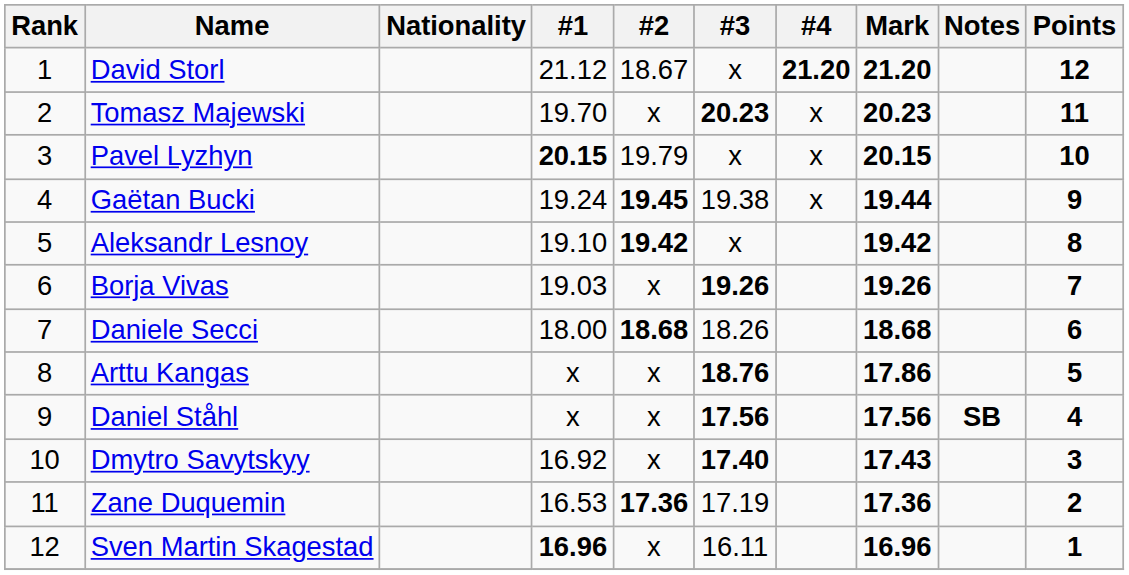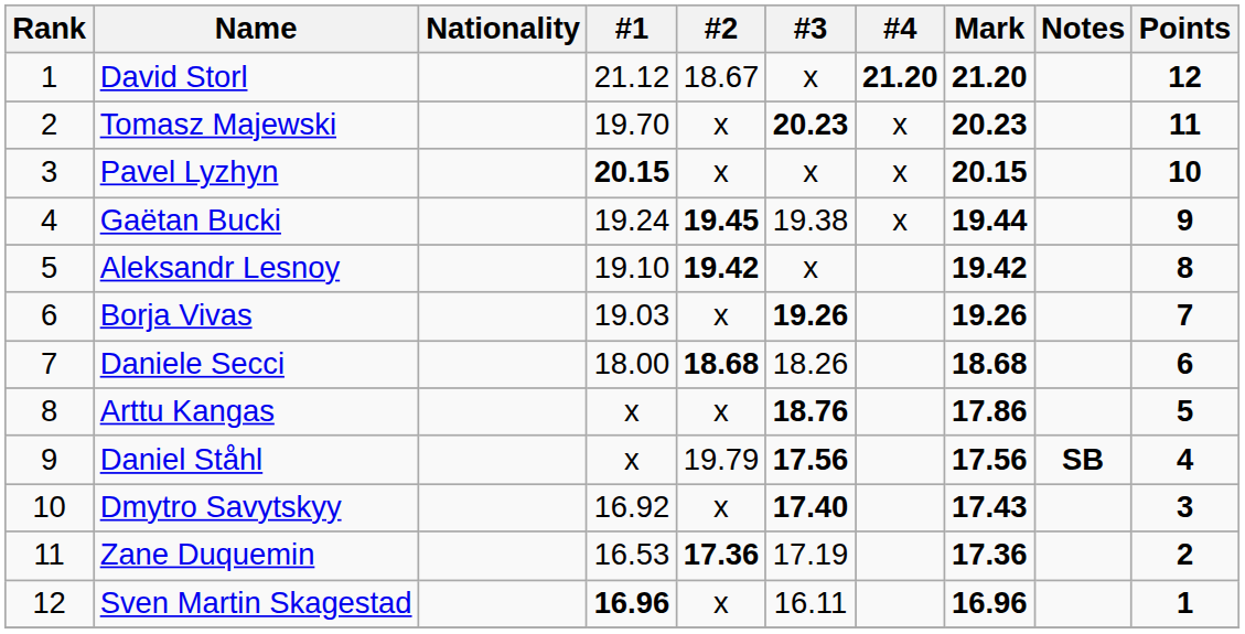 <table class="wikitable sortable" style="text-align:center">
 <tr>
 <th>Rank</th>
 <th>Name</th>
 <th>Nationality</th>
 <th>#1</th>
 <th>#2</th>
 <th>#3</th>
 <th>#4</th>
 <th>Mark</th>
 <th>Notes</th>
 <th>Points</th>
 </tr>
 <tr>
 <td>1</td>
 <td align=left><a href='#'>David Storl</a></td>
 <td align=left></td>
 <td>21.12</td>
 <td>18.67</td>
 <td>x</td>
 <td><strong>21.20</strong></td>
 <td><strong>21.20</strong></td>
 <td></td>
 <td><strong>12</strong></td>
 </tr>
 <tr>
 <td>2</td>
 <td align=left><a href='#'>Tomasz Majewski</a></td>
 <td align=left></td>
 <td>19.70</td>
 <td>x</td>
 <td><strong>20.23</strong></td>
 <td>x</td>
 <td><strong>20.23</strong></td>
 <td></td>
 <td><strong>11</strong></td>
 </tr>
 <tr>
 <td>3</td>
 <td align=left><a href='#'>Pavel Lyzhyn</a></td>
 <td align=left></td>
 <td><strong>20.15</strong></td>
-<td>19.79</td>
+<td>x</td>
 <td>x</td>
 <td>x</td>
 <td><strong>20.15</strong></td>
 <td></td>
 <td><strong>10</strong></td>
 </tr>
 <tr>
 <td>4</td>
 <td align=left><a href='#'>Gaëtan Bucki</a></td>
 <td align=left></td>
 <td>19.24</td>
 <td><strong>19.45</strong></td>
 <td>19.38</td>
 <td>x</td>
 <td><strong>19.44</strong></td>
 <td></td>
 <td><strong>9</strong></td>
 </tr>
 <tr>
 <td>5</td>
 <td align=left><a href='#'>Aleksandr Lesnoy</a></td>
 <td align=left></td>
 <td>19.10</td>
 <td><strong>19.42</strong></td>
 <td>x</td>
 <td></td>
 <td><strong>19.42</strong></td>
 <td></td>
 <td><strong>8</strong></td>
 </tr>
 <tr>
 <td>6</td>
 <td align=left><a href='#'>Borja Vivas</a></td>
 <td align=left></td>
 <td>19.03</td>
 <td>x</td>
 <td><strong>19.26</strong></td>
 <td></td>
 <td><strong>19.26</strong></td>
 <td></td>
 <td><strong>7</strong></td>
 </tr>
 <tr>
 <td>7</td>
 <td align=left><a href='#'>Daniele Secci</a></td>
 <td align=left></td>
 <td>18.00</td>
 <td><strong>18.68</strong></td>
 <td>18.26</td>
 <td></td>
 <td><strong>18.68</strong></td>
 <td></td>
 <td><strong>6</strong></td>
 </tr>
 <tr>
 <td>8</td>
 <td align=left><a href='#'>Arttu Kangas</a></td>
 <td align=left></td>
 <td>x</td>
 <td>x</td>
 <td><strong>18.76</strong></td>
 <td></td>
 <td><strong>17.86</strong></td>
 <td></td>
 <td><strong>5</strong></td>
 </tr>
 <tr>
 <td>9</td>
 <td align=left><a href='#'>Daniel Ståhl</a></td>
 <td align=left></td>
 <td>x</td>
-<td>x</td>
+<td>19.79</td>
 <td><strong>17.56</strong></td>
 <td></td>
 <td><strong>17.56</strong></td>
 <td><strong>SB </strong></td>
 <td><strong>4</strong></td>
 </tr>
 <tr>
 <td>10</td>
 <td align=left><a href='#'>Dmytro Savytskyy</a></td>
 <td align=left></td>
 <td>16.92</td>
 <td>x</td>
 <td><strong>17.40</strong></td>
 <td></td>
 <td><strong>17.43</strong></td>
 <td></td>
 <td><strong>3</strong></td>
 </tr>
 <tr>
 <td>11</td>
 <td align=left><a href='#'>Zane Duquemin</a></td>
 <td align=left></td>
 <td>16.53</td>
 <td><strong>17.36</strong></td>
 <td>17.19</td>
 <td></td>
 <td><strong>17.36</strong></td>
 <td></td>
 <td><strong>2</strong></td>
 </tr>
 <tr>
 <td>12</td>
 <td align=left><a href='#'>Sven Martin Skagestad</a></td>
 <td align=left></td>
 <td><strong>16.96</strong></td>
 <td>x</td>
 <td>16.11</td>
 <td></td>
 <td><strong>16.96</strong></td>
 <td></td>
 <td><strong>1</strong></td>
 </tr>
 <tr>
 </tr>
 </table>
